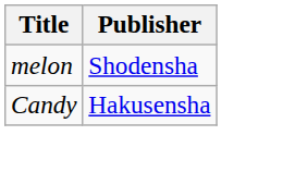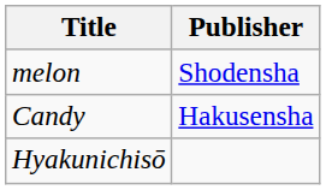 <table class="wikitable">
 <tr>
 <th>Title</th>
 <th>Publisher</th>
 </tr>
 <tr>
 <td><em>melon</em></td>
 <td><a href='#'>Shodensha</a></td>
 </tr>
 <tr>
 <td><em>Candy</em></td>
 <td><a href='#'>Hakusensha</a></td>
 </tr>
+<tr>
+<td><em>Hyakunichisō</em></td>
+<td></td>
+</tr>
 </table>
